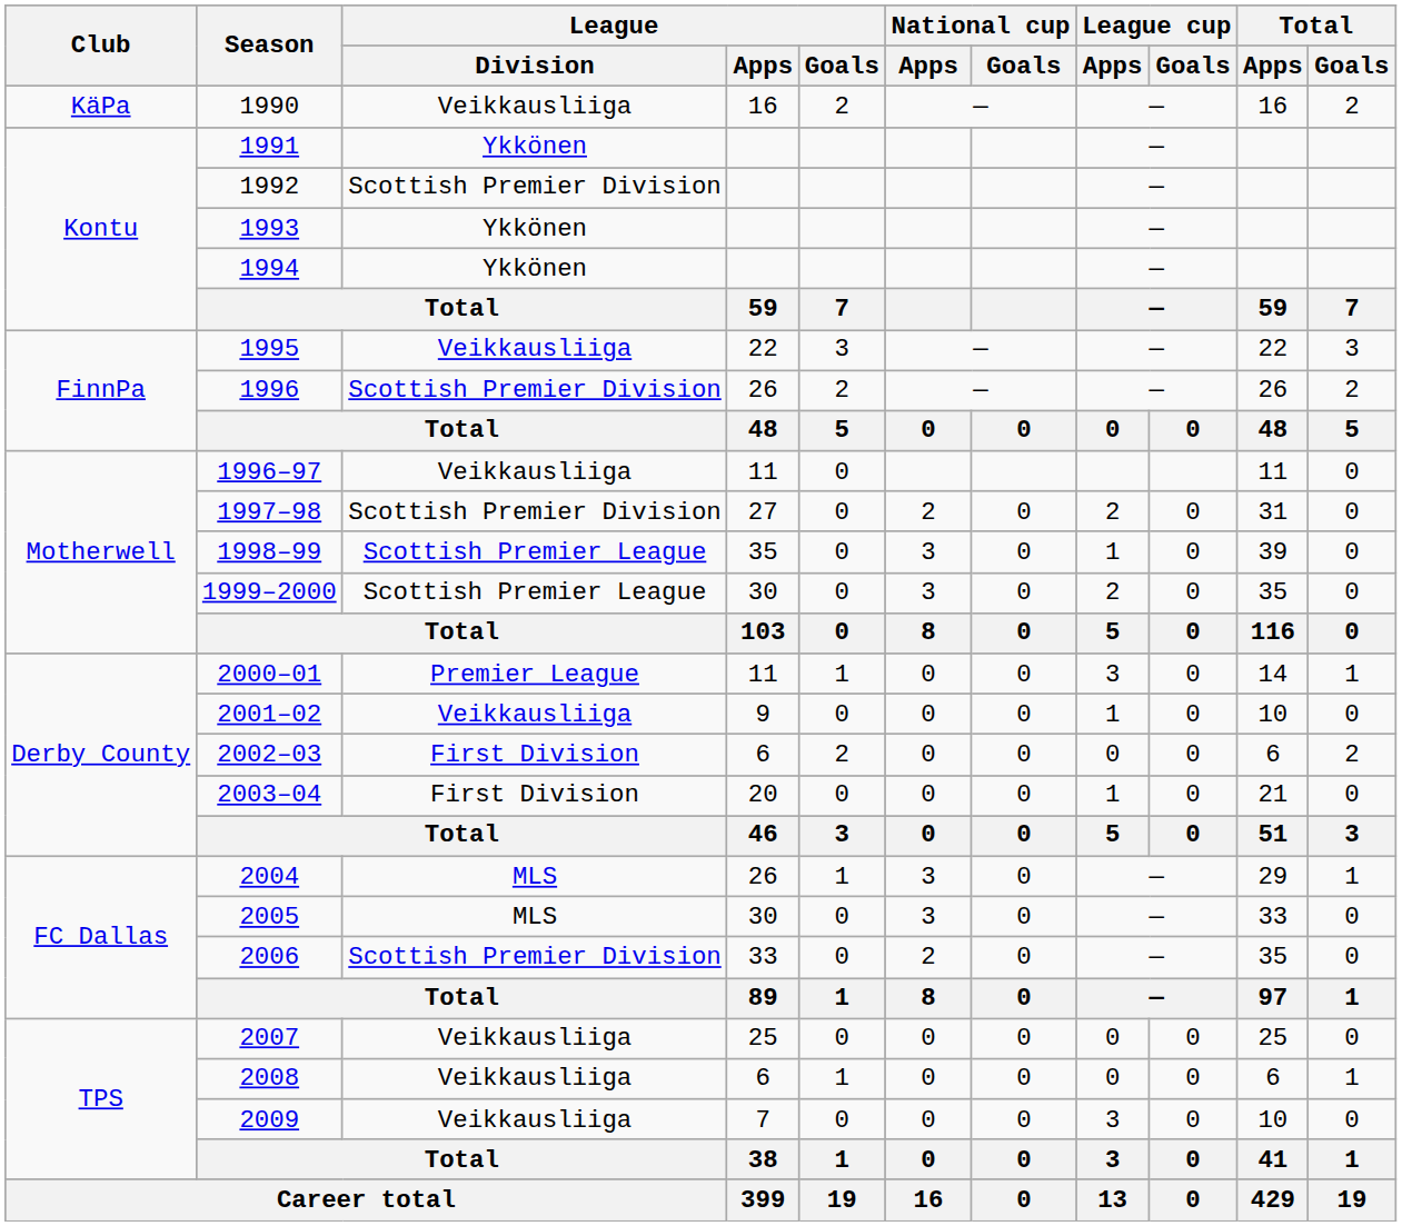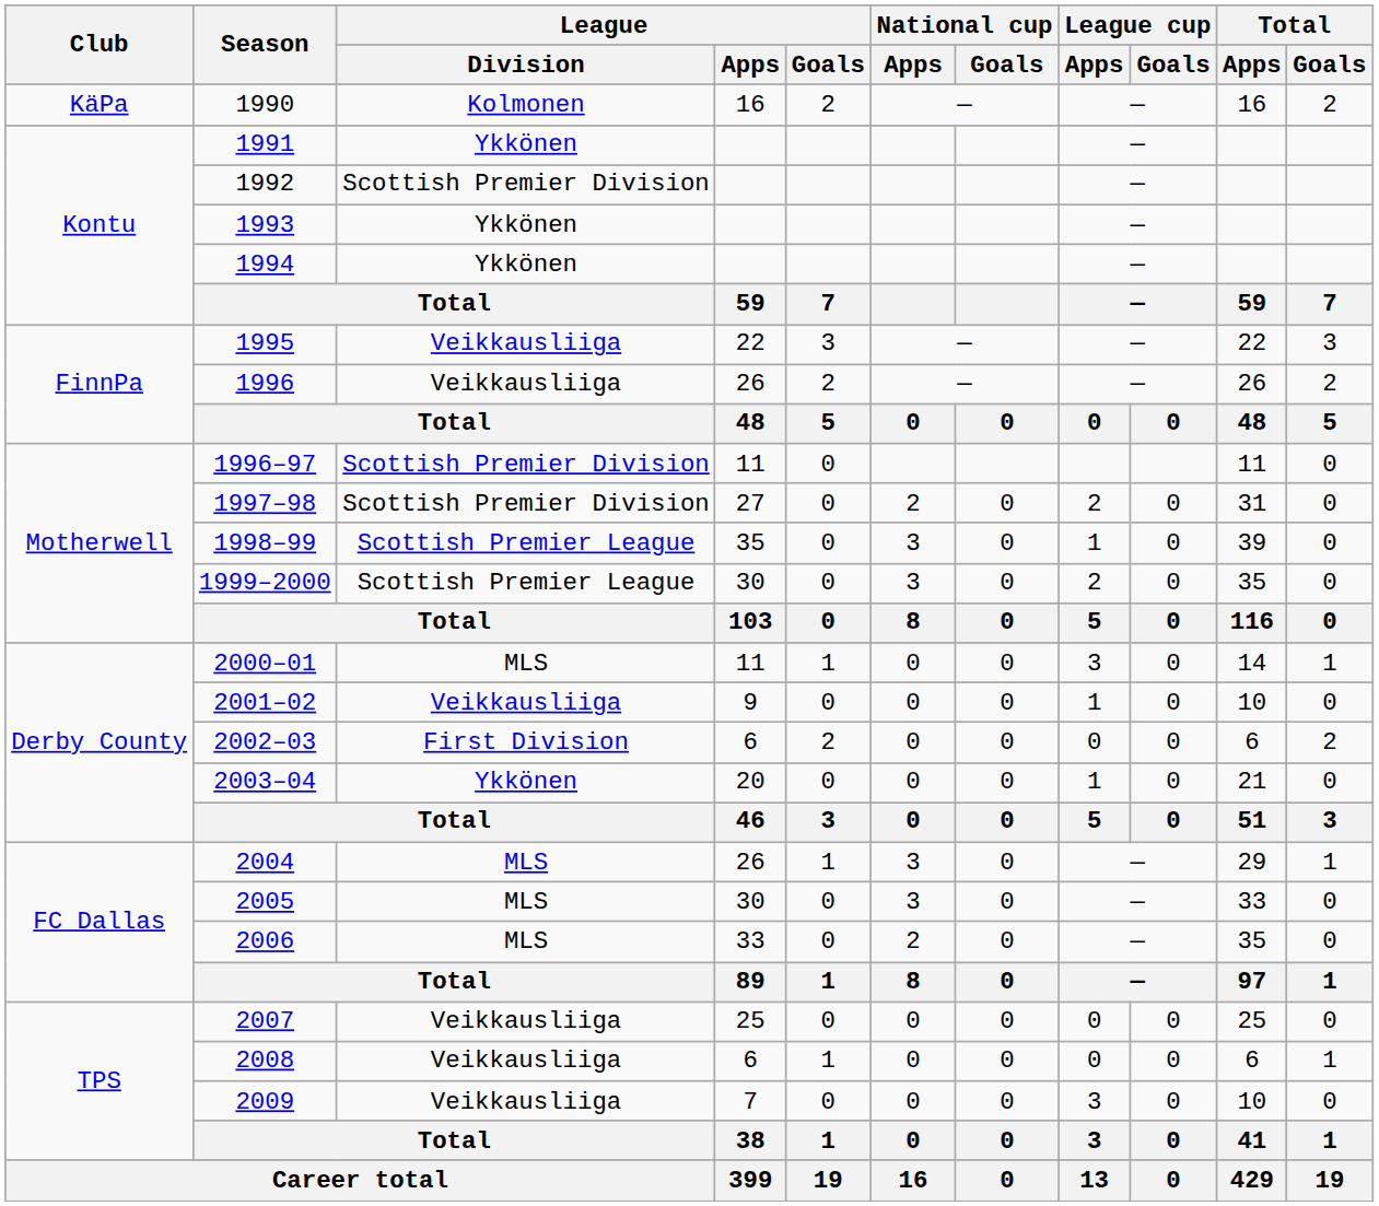 <table class="wikitable" style="text-align:center">
 <tr>
 <th rowspan="2">Club</th>
 <th rowspan="2">Season</th>
 <th colspan="3">League</th>
 <th colspan="2">National cup</th>
 <th colspan="2">League cup</th>
 <th colspan="2">Total</th>
 </tr>
 <tr>
 <th>Division</th>
 <th>Apps</th>
 <th>Goals</th>
 <th>Apps</th>
 <th>Goals</th>
 <th>Apps</th>
 <th>Goals</th>
 <th>Apps</th>
 <th>Goals</th>
 </tr>
 <tr>
 <td><a href='#'>KäPa</a></td>
 <td>1990</td>
-<td>Veikkausliiga</td>
+<td><a href='#'>Kolmonen</a></td>
 <td>16</td>
 <td>2</td>
 <td colspan="2">—</td>
 <td colspan="2">—</td>
 <td>16</td>
 <td>2</td>
 </tr>
 <tr>
 <td rowspan="5"><a href='#'>Kontu</a></td>
 <td><a href='#'>1991</a></td>
 <td><a href='#'>Ykkönen</a></td>
 <td></td>
 <td></td>
 <td></td>
 <td></td>
 <td colspan="2">—</td>
 <td></td>
 <td></td>
 </tr>
 <tr>
 <td>1992</td>
 <td>Scottish Premier Division</td>
 <td></td>
 <td></td>
 <td></td>
 <td></td>
 <td colspan="2">—</td>
 <td></td>
 <td></td>
 </tr>
 <tr>
 <td><a href='#'>1993</a></td>
 <td>Ykkönen</td>
 <td></td>
 <td></td>
 <td></td>
 <td></td>
 <td colspan="2">—</td>
 <td></td>
 <td></td>
 </tr>
 <tr>
 <td><a href='#'>1994</a></td>
 <td>Ykkönen</td>
 <td></td>
 <td></td>
 <td></td>
 <td></td>
 <td colspan="2">—</td>
 <td></td>
 <td></td>
 </tr>
 <tr>
 <th colspan="2">Total</th>
 <th>59</th>
 <th>7</th>
 <th></th>
 <th></th>
 <th colspan="2">—</th>
 <th>59</th>
 <th>7</th>
 </tr>
 <tr>
 <td rowspan="3"><a href='#'>FinnPa</a></td>
 <td><a href='#'>1995</a></td>
 <td><a href='#'>Veikkausliiga</a></td>
 <td>22</td>
 <td>3</td>
 <td colspan="2">—</td>
 <td colspan="2">—</td>
 <td>22</td>
 <td>3</td>
 </tr>
 <tr>
 <td><a href='#'>1996</a></td>
-<td><a href='#'>Scottish Premier Division</a></td>
+<td>Veikkausliiga</td>
 <td>26</td>
 <td>2</td>
 <td colspan="2">—</td>
 <td colspan="2">—</td>
 <td>26</td>
 <td>2</td>
 </tr>
 <tr>
 <th colspan="2">Total</th>
 <th>48</th>
 <th>5</th>
 <th>0</th>
 <th>0</th>
 <th>0</th>
 <th>0</th>
 <th>48</th>
 <th>5</th>
 </tr>
 <tr>
 <td rowspan="5"><a href='#'>Motherwell</a></td>
 <td><a href='#'>1996–97</a></td>
-<td>Veikkausliiga</td>
+<td><a href='#'>Scottish Premier Division</a></td>
 <td>11</td>
 <td>0</td>
 <td></td>
 <td></td>
 <td></td>
 <td></td>
 <td>11</td>
 <td>0</td>
 </tr>
 <tr>
 <td><a href='#'>1997–98</a></td>
 <td>Scottish Premier Division</td>
 <td>27</td>
 <td>0</td>
 <td>2</td>
 <td>0</td>
 <td>2</td>
 <td>0</td>
 <td>31</td>
 <td>0</td>
 </tr>
 <tr>
 <td><a href='#'>1998–99</a></td>
 <td><a href='#'>Scottish Premier League</a></td>
 <td>35</td>
 <td>0</td>
 <td>3</td>
 <td>0</td>
 <td>1</td>
 <td>0</td>
 <td>39</td>
 <td>0</td>
 </tr>
 <tr>
 <td><a href='#'>1999–2000</a></td>
 <td>Scottish Premier League</td>
 <td>30</td>
 <td>0</td>
 <td>3</td>
 <td>0</td>
 <td>2</td>
 <td>0</td>
 <td>35</td>
 <td>0</td>
 </tr>
 <tr>
 <th colspan="2">Total</th>
 <th>103</th>
 <th>0</th>
 <th>8</th>
 <th>0</th>
 <th>5</th>
 <th>0</th>
 <th>116</th>
 <th>0</th>
 </tr>
 <tr>
 <td rowspan="5"><a href='#'>Derby County</a></td>
 <td><a href='#'>2000–01</a></td>
-<td><a href='#'>Premier League</a></td>
+<td>MLS</td>
 <td>11</td>
 <td>1</td>
 <td>0</td>
 <td>0</td>
 <td>3</td>
 <td>0</td>
 <td>14</td>
 <td>1</td>
 </tr>
 <tr>
 <td><a href='#'>2001–02</a></td>
 <td><a href='#'>Veikkausliiga</a></td>
 <td>9</td>
 <td>0</td>
 <td>0</td>
 <td>0</td>
 <td>1</td>
 <td>0</td>
 <td>10</td>
 <td>0</td>
 </tr>
 <tr>
 <td><a href='#'>2002–03</a></td>
 <td><a href='#'>First Division</a></td>
 <td>6</td>
 <td>2</td>
 <td>0</td>
 <td>0</td>
 <td>0</td>
 <td>0</td>
 <td>6</td>
 <td>2</td>
 </tr>
 <tr>
 <td><a href='#'>2003–04</a></td>
-<td>First Division</td>
+<td><a href='#'>Ykkönen</a></td>
 <td>20</td>
 <td>0</td>
 <td>0</td>
 <td>0</td>
 <td>1</td>
 <td>0</td>
 <td>21</td>
 <td>0</td>
 </tr>
 <tr>
 <th colspan="2">Total</th>
 <th>46</th>
 <th>3</th>
 <th>0</th>
 <th>0</th>
 <th>5</th>
 <th>0</th>
 <th>51</th>
 <th>3</th>
 </tr>
 <tr>
 <td rowspan="4"><a href='#'>FC Dallas</a></td>
 <td><a href='#'>2004</a></td>
 <td><a href='#'>MLS</a></td>
 <td>26</td>
 <td>1</td>
 <td>3</td>
 <td>0</td>
 <td colspan="2">—</td>
 <td>29</td>
 <td>1</td>
 </tr>
 <tr>
 <td><a href='#'>2005</a></td>
 <td>MLS</td>
 <td>30</td>
 <td>0</td>
 <td>3</td>
 <td>0</td>
 <td colspan="2">—</td>
 <td>33</td>
 <td>0</td>
 </tr>
 <tr>
 <td><a href='#'>2006</a></td>
-<td><a href='#'>Scottish Premier Division</a></td>
+<td>MLS</td>
 <td>33</td>
 <td>0</td>
 <td>2</td>
 <td>0</td>
 <td colspan="2">—</td>
 <td>35</td>
 <td>0</td>
 </tr>
 <tr>
 <th colspan="2">Total</th>
 <th>89</th>
 <th>1</th>
 <th>8</th>
 <th>0</th>
 <th colspan="2">—</th>
 <th>97</th>
 <th>1</th>
 </tr>
 <tr>
 <td rowspan="4"><a href='#'>TPS</a></td>
 <td><a href='#'>2007</a></td>
 <td>Veikkausliiga</td>
 <td>25</td>
 <td>0</td>
 <td>0</td>
 <td>0</td>
 <td>0</td>
 <td>0</td>
 <td>25</td>
 <td>0</td>
 </tr>
 <tr>
 <td><a href='#'>2008</a></td>
 <td>Veikkausliiga</td>
 <td>6</td>
 <td>1</td>
 <td>0</td>
 <td>0</td>
 <td>0</td>
 <td>0</td>
 <td>6</td>
 <td>1</td>
 </tr>
 <tr>
 <td><a href='#'>2009</a></td>
 <td>Veikkausliiga</td>
 <td>7</td>
 <td>0</td>
 <td>0</td>
 <td>0</td>
 <td>3</td>
 <td>0</td>
 <td>10</td>
 <td>0</td>
 </tr>
 <tr>
 <th colspan="2">Total</th>
 <th>38</th>
 <th>1</th>
 <th>0</th>
 <th>0</th>
 <th>3</th>
 <th>0</th>
 <th>41</th>
 <th>1</th>
 </tr>
 <tr>
 <th colspan="3">Career total</th>
 <th>399</th>
 <th>19</th>
 <th>16</th>
 <th>0</th>
 <th>13</th>
 <th>0</th>
 <th>429</th>
 <th>19</th>
 </tr>
 </table>
